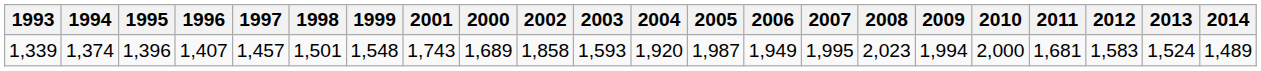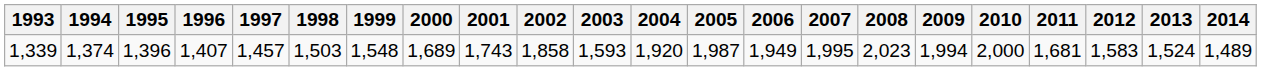 <table class="wikitable" style="text-align:center" border="1" cellpadding="2">
 <tr>
 <th>1993</th>
 <th>1994</th>
 <th>1995</th>
 <th>1996</th>
 <th>1997</th>
 <th>1998</th>
 <th>1999</th>
+<th>2000</th>
 <th>2001</th>
-<th>2000</th>
 <th>2002</th>
 <th>2003</th>
 <th>2004</th>
 <th>2005</th>
 <th>2006</th>
 <th>2007</th>
 <th>2008</th>
 <th>2009</th>
 <th>2010</th>
 <th>2011</th>
 <th>2012</th>
 <th>2013</th>
 <th>2014</th>
 </tr>
 <tr>
 <td>1,339</td>
 <td>1,374</td>
 <td>1,396</td>
 <td>1,407</td>
 <td>1,457</td>
-<td>1,501</td>
+<td>1,503</td>
 <td>1,548</td>
+<td>1,689</td>
 <td>1,743</td>
-<td>1,689</td>
 <td>1,858</td>
 <td>1,593</td>
 <td>1,920</td>
 <td>1,987</td>
 <td>1,949</td>
 <td>1,995</td>
 <td>2,023</td>
 <td>1,994</td>
 <td>2,000</td>
 <td>1,681</td>
 <td>1,583</td>
 <td>1,524</td>
 <td>1,489</td>
 </tr>
 </table>
